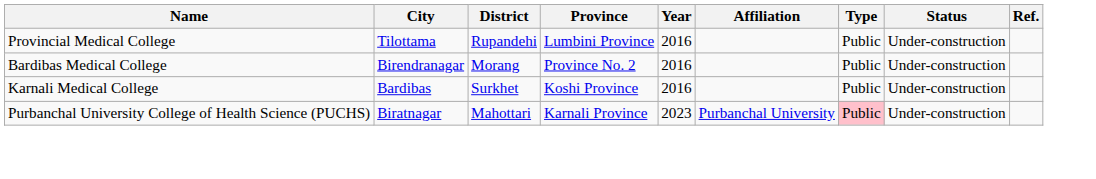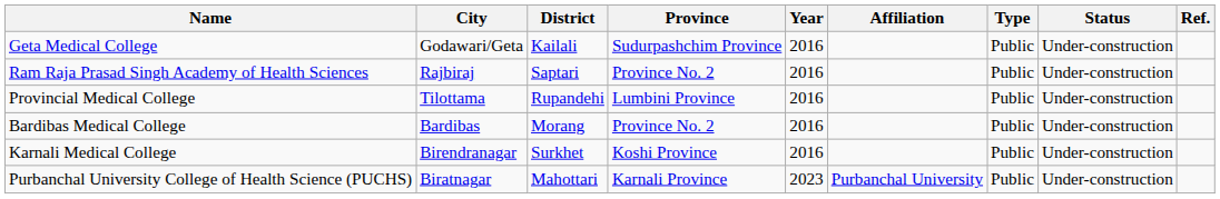 <table class="wikitable sortable mw-collapsible">
 <tr>
 <th>Name</th>
 <th>City</th>
 <th>District</th>
 <th>Province</th>
 <th>Year</th>
 <th>Affiliation</th>
 <th>Type</th>
 <th>Status</th>
 <th>Ref.</th>
+</tr>
+<tr>
+<td><a href='#'>Geta Medical College</a></td>
+<td>Godawari/Geta</td>
+<td><a href='#'>Kailali</a></td>
+<td><a href='#'>Sudurpashchim Province</a></td>
+<td>2016</td>
+<td></td>
+<td>Public</td>
+<td>Under-construction</td>
+<td></td>
+</tr>
+<tr>
+<td><a href='#'>Ram Raja Prasad Singh Academy of Health Sciences</a></td>
+<td><a href='#'>Rajbiraj</a></td>
+<td><a href='#'>Saptari</a></td>
+<td><a href='#'>Province No. 2</a></td>
+<td>2016</td>
+<td></td>
+<td>Public</td>
+<td>Under-construction</td>
+<td></td>
 </tr>
 <tr>
 <td>Provincial Medical College</td>
 <td><a href='#'>Tilottama</a></td>
 <td><a href='#'>Rupandehi</a></td>
 <td><a href='#'>Lumbini Province</a></td>
 <td>2016</td>
 <td></td>
 <td>Public</td>
 <td>Under-construction</td>
 <td></td>
 </tr>
 <tr>
 <td>Bardibas Medical College</td>
-<td><a href='#'>Birendranagar</a></td>
+<td><a href='#'>Bardibas</a></td>
 <td><a href='#'>Morang</a></td>
 <td><a href='#'>Province No. 2</a></td>
 <td>2016</td>
 <td></td>
 <td>Public</td>
 <td>Under-construction</td>
 <td></td>
 </tr>
 <tr>
 <td>Karnali Medical College</td>
-<td><a href='#'>Bardibas</a></td>
+<td><a href='#'>Birendranagar</a></td>
 <td><a href='#'>Surkhet</a></td>
 <td><a href='#'>Koshi Province</a></td>
 <td>2016</td>
 <td></td>
 <td>Public</td>
 <td>Under-construction</td>
 <td></td>
 </tr>
 <tr>
 <td>Purbanchal University College of Health Science (PUCHS)</td>
 <td><a href='#'>Biratnagar</a></td>
 <td><a href='#'>Mahottari</a></td>
 <td><a href='#'>Karnali Province</a></td>
 <td>2023</td>
 <td><a href='#'>Purbanchal University</a></td>
-<td style="background: pink;">Public</td>
+<td>Public</td>
 <td>Under-construction</td>
 <td></td>
 </tr>
 </table>
